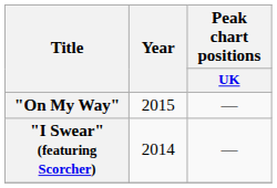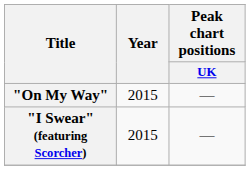 <table class="wikitable plainrowheaders" style="text-align:center;">
 <tr>
 <th scope="col" rowspan="2" style="width:7em;">Title</th>
 <th scope="col" rowspan="2" style="width:3em;">Year</th>
 <th scope="col" colspan="1">Peak chart positions</th>
 </tr>
 <tr>
 <th scope="col" style="width:5.5em;font-size:85%;"><a href='#'>UK</a></th>
 </tr>
 <tr>
 <th scope="row">"On My Way"</th>
 <td>2015</td>
 <td ->—</td>
 </tr>
 <tr>
 <th scope="row">"I Swear"<br><small>(featuring <a href='#'>Scorcher</a>)</small></th>
-<td>2014</td>
+<td>2015</td>
 <td ->—</td>
 </tr>
 <tr>
 </tr>
 </table>
